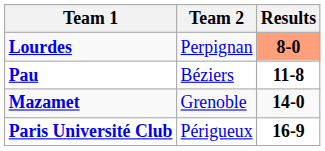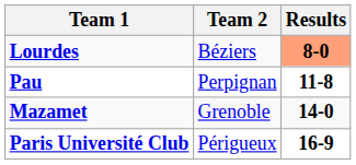 <table class="wikitable">
 <tr>
 <th>Team 1</th>
 <th>Team 2</th>
 <th>Results</th>
 </tr>
 <tr>
 <td><strong><a href='#'>Lourdes</a></strong></td>
-<td><a href='#'>Perpignan</a></td>
+<td><a href='#'>Béziers</a></td>
 <td align="center" style="background: lightsalmon;"><strong>8-0</strong></td>
 </tr>
 <tr bgcolor="white">
 <td><strong><a href='#'>Pau</a></strong></td>
-<td><a href='#'>Béziers</a></td>
+<td><a href='#'>Perpignan</a></td>
 <td align="center"><strong>11-8</strong></td>
 </tr>
 <tr>
 <td><strong><a href='#'>Mazamet</a></strong></td>
 <td><a href='#'>Grenoble</a></td>
 <td align="center"><strong>14-0</strong></td>
 </tr>
 <tr bgcolor="white">
 <td><strong><a href='#'>Paris Université Club</a></strong></td>
 <td><a href='#'>Périgueux</a></td>
 <td align="center"><strong>16-9</strong></td>
 </tr>
 </table>
